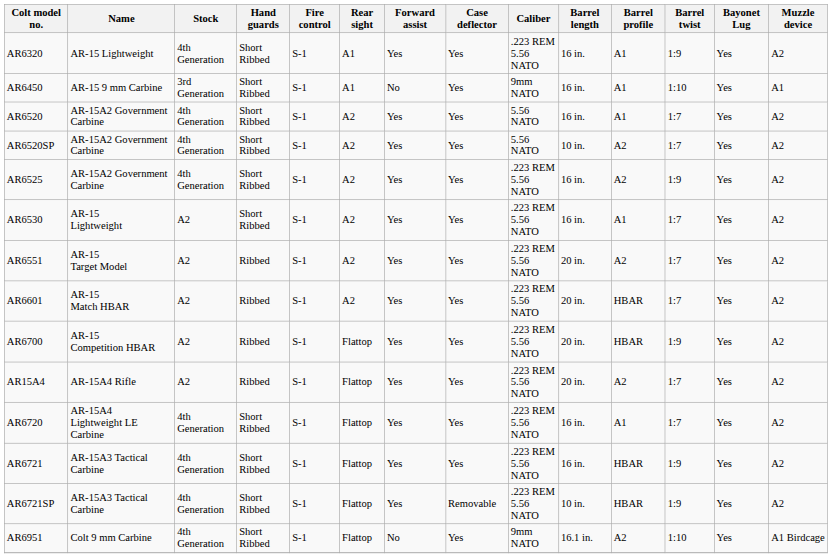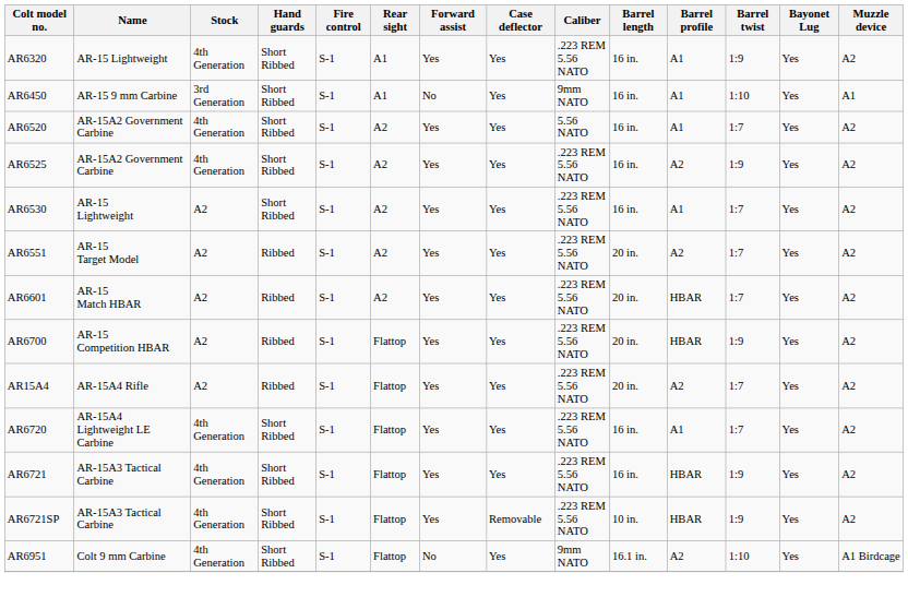 <table class="wikitable">
 <tr>
 <th>Colt model no.</th>
 <th>Name</th>
 <th>Stock</th>
 <th>Hand guards</th>
 <th>Fire control</th>
 <th>Rear sight</th>
 <th>Forward assist</th>
 <th>Case deflector</th>
 <th>Caliber</th>
 <th>Barrel length</th>
 <th>Barrel profile</th>
 <th>Barrel twist</th>
 <th>Bayonet Lug</th>
 <th>Muzzle device</th>
 </tr>
 <tr>
 <td>AR6320</td>
 <td>AR-15 Lightweight</td>
 <td>4th Generation</td>
 <td>Short Ribbed</td>
 <td>S-1</td>
 <td>A1</td>
 <td>Yes</td>
 <td>Yes</td>
 <td>.223 REM<br>5.56 NATO</td>
 <td>16 in.</td>
 <td>A1</td>
 <td>1:9</td>
 <td>Yes</td>
 <td>A2</td>
 </tr>
 <tr>
 <td>AR6450</td>
 <td>AR-15 9 mm Carbine</td>
 <td>3rd Generation</td>
 <td>Short Ribbed</td>
 <td>S-1</td>
 <td>A1</td>
 <td>No</td>
 <td>Yes</td>
 <td>9mm NATO</td>
 <td>16 in.</td>
 <td>A1</td>
 <td>1:10</td>
 <td>Yes</td>
 <td>A1</td>
 </tr>
 <tr>
 <td>AR6520</td>
 <td>AR-15A2 Government Carbine</td>
 <td>4th Generation</td>
 <td>Short Ribbed</td>
 <td>S-1</td>
 <td>A2</td>
 <td>Yes</td>
 <td>Yes</td>
 <td>5.56 NATO</td>
 <td>16 in.</td>
 <td>A1</td>
-<td>1:7</td>
-<td>Yes</td>
-<td>A2</td>
-</tr>
-<tr>
-<td>AR6520SP</td>
-<td>AR-15A2 Government Carbine</td>
-<td>4th Generation</td>
-<td>Short Ribbed</td>
-<td>S-1</td>
-<td>A2</td>
-<td>Yes</td>
-<td>Yes</td>
-<td>5.56 NATO</td>
-<td>10 in.</td>
-<td>A2</td>
 <td>1:7</td>
 <td>Yes</td>
 <td>A2</td>
 </tr>
 <tr>
 <td>AR6525</td>
 <td>AR-15A2 Government Carbine</td>
 <td>4th Generation</td>
 <td>Short Ribbed</td>
 <td>S-1</td>
 <td>A2</td>
 <td>Yes</td>
 <td>Yes</td>
 <td>.223 REM<br>5.56 NATO</td>
 <td>16 in.</td>
 <td>A2</td>
 <td>1:9</td>
 <td>Yes</td>
 <td>A2</td>
 </tr>
 <tr>
 <td>AR6530</td>
 <td>AR-15<br>Lightweight</td>
 <td>A2</td>
 <td>Short Ribbed</td>
 <td>S-1</td>
 <td>A2</td>
 <td>Yes</td>
 <td>Yes</td>
 <td>.223 REM <br>5.56 NATO</td>
 <td>16 in.</td>
 <td>A1</td>
 <td>1:7</td>
 <td>Yes</td>
 <td>A2</td>
 </tr>
 <tr>
 <td>AR6551</td>
 <td>AR-15<br>Target Model</td>
 <td>A2</td>
 <td>Ribbed</td>
 <td>S-1</td>
 <td>A2</td>
 <td>Yes</td>
 <td>Yes</td>
 <td>.223 REM <br>5.56 NATO</td>
 <td>20 in.</td>
 <td>A2</td>
 <td>1:7</td>
 <td>Yes</td>
 <td>A2</td>
 </tr>
 <tr>
 <td>AR6601</td>
 <td>AR-15 <br>Match HBAR</td>
 <td>A2</td>
 <td>Ribbed</td>
 <td>S-1</td>
 <td>A2</td>
 <td>Yes</td>
 <td>Yes</td>
 <td>.223 REM <br> 5.56 NATO</td>
 <td>20 in.</td>
 <td>HBAR</td>
 <td>1:7</td>
 <td>Yes</td>
 <td>A2</td>
 </tr>
 <tr>
 <td>AR6700</td>
 <td>AR-15 <br> Competition HBAR</td>
 <td>A2</td>
 <td>Ribbed</td>
 <td>S-1</td>
 <td>Flattop</td>
 <td>Yes</td>
 <td>Yes</td>
 <td>.223 REM <br> 5.56 NATO</td>
 <td>20 in.</td>
 <td>HBAR</td>
 <td>1:9</td>
 <td>Yes</td>
 <td>A2</td>
 </tr>
 <tr>
 <td>AR15A4</td>
 <td>AR-15A4 Rifle</td>
 <td>A2</td>
 <td>Ribbed</td>
 <td>S-1</td>
 <td>Flattop</td>
 <td>Yes</td>
 <td>Yes</td>
 <td>.223 REM <br> 5.56 NATO</td>
 <td>20 in.</td>
 <td>A2</td>
 <td>1:7</td>
 <td>Yes</td>
 <td>A2</td>
 </tr>
 <tr>
 <td>AR6720</td>
 <td>AR-15A4 <br>Lightweight LE Carbine</td>
 <td>4th Generation</td>
 <td>Short Ribbed</td>
 <td>S-1</td>
 <td>Flattop</td>
 <td>Yes</td>
 <td>Yes</td>
 <td>.223 REM <br> 5.56 NATO</td>
 <td>16 in.</td>
 <td>A1</td>
 <td>1:7</td>
 <td>Yes</td>
 <td>A2</td>
 </tr>
 <tr>
 <td>AR6721</td>
 <td>AR-15A3 Tactical Carbine</td>
 <td>4th Generation</td>
 <td>Short Ribbed</td>
 <td>S-1</td>
 <td>Flattop</td>
 <td>Yes</td>
 <td>Yes</td>
 <td>.223 REM<br>5.56 NATO</td>
 <td>16 in.</td>
 <td>HBAR</td>
 <td>1:9</td>
 <td>Yes</td>
 <td>A2</td>
 </tr>
 <tr>
 <td>AR6721SP</td>
 <td>AR-15A3 Tactical Carbine</td>
 <td>4th Generation</td>
 <td>Short Ribbed</td>
 <td>S-1</td>
 <td>Flattop</td>
 <td>Yes</td>
 <td>Removable</td>
 <td>.223 REM<br>5.56 NATO</td>
 <td>10 in.</td>
 <td>HBAR</td>
 <td>1:9</td>
 <td>Yes</td>
 <td>A2</td>
 </tr>
 <tr>
 <td>AR6951</td>
 <td>Colt 9 mm Carbine</td>
 <td>4th Generation</td>
 <td>Short Ribbed</td>
 <td>S-1</td>
 <td>Flattop</td>
 <td>No</td>
 <td>Yes</td>
 <td>9mm NATO</td>
 <td>16.1 in.</td>
 <td>A2</td>
 <td>1:10</td>
 <td>Yes</td>
 <td>A1 Birdcage</td>
 </tr>
 <tr>
 </tr>
 </table>
